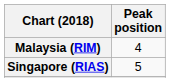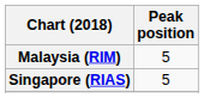 <table class="wikitable sortable plainrowheaders" style="text-align:center;">
 <tr>
 <th>Chart (2018)</th>
 <th>Peak<br>position</th>
 </tr>
 <tr>
 <th scope="row">Malaysia (<a href='#'>RIM</a>)</th>
-<td>4</td>
+<td>5</td>
 </tr>
 <tr>
 <th scope="row">Singapore (<a href='#'>RIAS</a>)</th>
 <td>5</td>
 </tr>
 <tr>
 </tr>
 <tr>
 </tr>
 </table>
